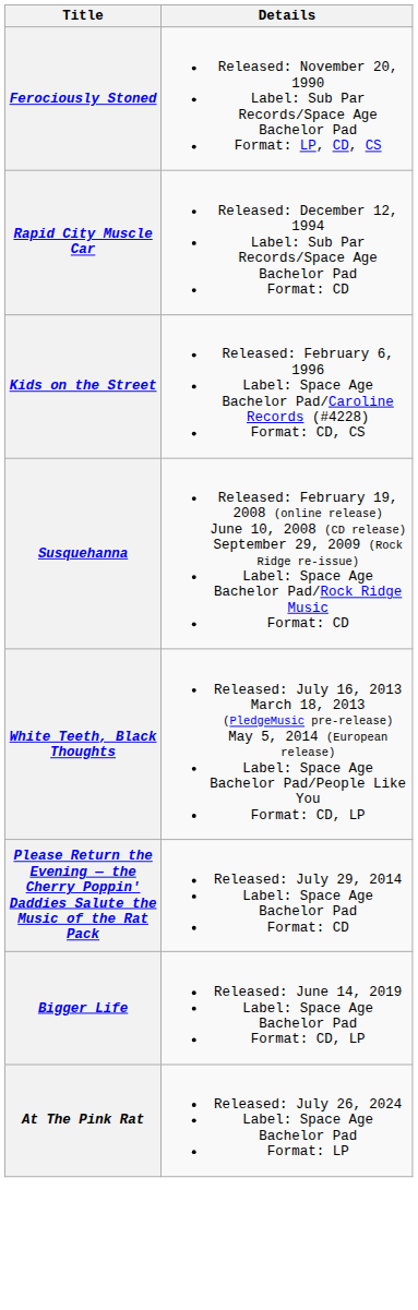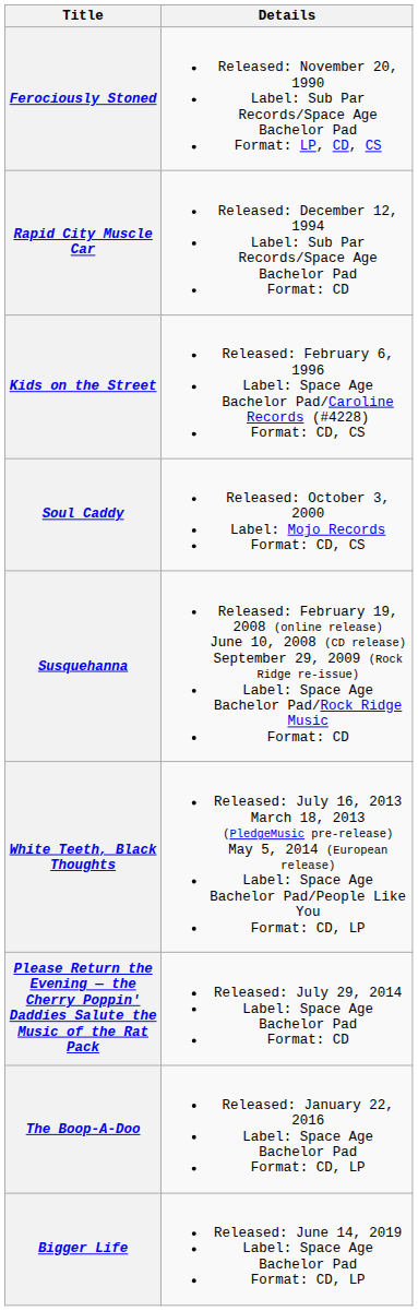 <table class="wikitable plainrowheaders" style="text-align:center;">
 <tr>
 <th scope="col" style="width:11em;">Title</th>
 <th scope="col" style="width:18em;">Details</th>
 </tr>
 <tr>
 <th scope="row"><em><a href='#'>Ferociously Stoned</a></em></th>
 <td><br><ul><li>Released: November 20, 1990</li><li>Label: Sub Par Records/Space Age Bachelor Pad</li><li>Format: <a href='#'>LP</a>, <a href='#'>CD</a>, <a href='#'>CS</a></li></ul></td>
 </tr>
 <tr>
 <th scope="row"><em><a href='#'>Rapid City Muscle Car</a></em></th>
 <td><br><ul><li>Released: December 12, 1994</li><li>Label: Sub Par Records/Space Age Bachelor Pad</li><li>Format: CD</li></ul></td>
 </tr>
 <tr>
 <th scope="row"><em><a href='#'>Kids on the Street</a></em></th>
 <td><br><ul><li>Released: February 6, 1996</li><li>Label: Space Age Bachelor Pad/<a href='#'>Caroline Records</a> (#4228)</li><li>Format: CD, CS</li></ul></td>
 </tr>
 <tr>
+<th scope="row"><em><a href='#'>Soul Caddy</a></em></th>
+<td><br><ul><li>Released: October 3, 2000</li><li>Label: <a href='#'>Mojo Records</a></li><li>Format: CD, CS</li></ul></td>
+</tr>
+<tr>
 <th scope="row"><em><a href='#'>Susquehanna</a></em></th>
 <td><br><ul><li>Released: February 19, 2008 <small>(online release)</small><br>June 10, 2008 <small>(CD release)</small><br>September 29, 2009 <small>(Rock Ridge re-issue)</small></li><li>Label: Space Age Bachelor Pad/<a href='#'>Rock Ridge Music</a></li><li>Format: CD</li></ul></td>
 </tr>
 <tr>
 <th scope="row"><em><a href='#'>White Teeth, Black Thoughts</a></em></th>
 <td><br><ul><li>Released: July 16, 2013<br>March 18, 2013 <small>(<a href='#'>PledgeMusic</a> pre-release)</small><br>May 5, 2014 <small>(European release)</small></li><li>Label: Space Age Bachelor Pad/People Like You</li><li>Format: CD, LP</li></ul></td>
 </tr>
 <tr>
 <th scope="row"><em><a href='#'>Please Return the Evening — the Cherry Poppin' Daddies Salute the Music of the Rat Pack</a></em></th>
 <td><br><ul><li>Released: July 29, 2014</li><li>Label: Space Age Bachelor Pad</li><li>Format: CD</li></ul></td>
 </tr>
 <tr>
+<th scope="row"><em><a href='#'>The Boop-A-Doo</a></em></th>
+<td><br><ul><li>Released: January 22, 2016</li><li>Label: Space Age Bachelor Pad</li><li>Format: CD, LP</li></ul></td>
+</tr>
+<tr>
 <th scope="row"><em><a href='#'>Bigger Life</a></em></th>
 <td><br><ul><li>Released: June 14, 2019</li><li>Label: Space Age Bachelor Pad</li><li>Format: CD, LP</li></ul></td>
 </tr>
-<tr>
-<th scope="row"><em>At The Pink Rat</em></th>
-<td><br><ul><li>Released: July 26, 2024</li><li>Label: Space Age Bachelor Pad</li><li>Format: LP</li></ul></td>
-</tr>
 </table>
